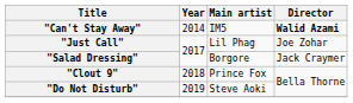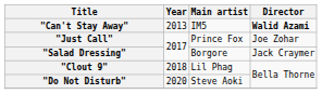 <table class="wikitable plainrowheaders" border="1">
 <tr>
 <th scope="col" style="width:18em;">Title</th>
 <th scope="col">Year</th>
 <th scope="col">Main artist</th>
 <th scope="col">Director</th>
 </tr>
 <tr>
 <th scope="row">"Can't Stay Away"</th>
-<td>2014</td>
+<td>2013</td>
 <td>IM5</td>
 <td><strong>Walid Azami</strong></td>
 </tr>
 <tr>
 <th scope="row">"Just Call"</th>
 <td rowspan=2>2017</td>
-<td>Lil Phag</td>
+<td>Prince Fox</td>
 <td>Joe Zohar</td>
 </tr>
 <tr>
 <th scope="row">"Salad Dressing"</th>
 <td>Borgore</td>
 <td>Jack Craymer</td>
 </tr>
 <tr>
 <th scope="row">"Clout 9"</th>
 <td>2018</td>
-<td>Prince Fox</td>
+<td>Lil Phag</td>
 <td rowspan="2">Bella Thorne</td>
 </tr>
 <tr>
 <th scope="row">"Do Not Disturb"</th>
-<td>2019</td>
+<td>2020</td>
 <td>Steve Aoki</td>
 </tr>
 <tr>
 </tr>
 </table>
